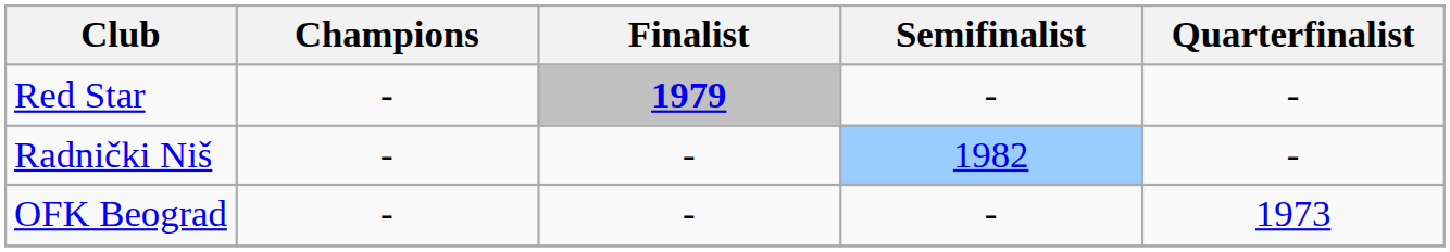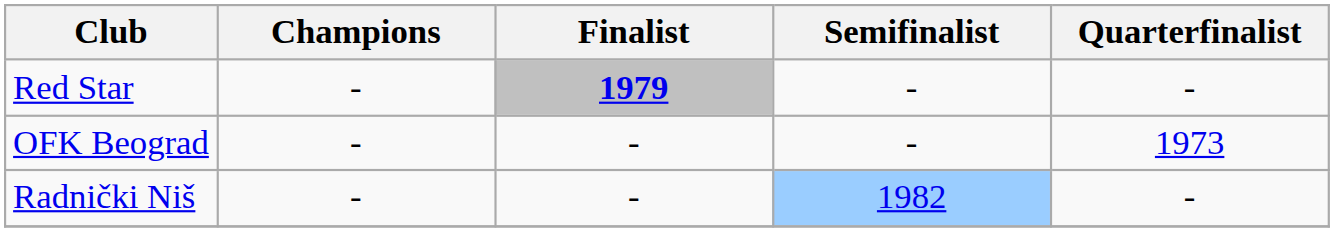 <table class="wikitable">
 <tr>
 <th style="width:16%;">Club</th>
 <th style="width:21%;">Champions</th>
 <th style="width:21%;">Finalist</th>
 <th style="width:21%;">Semifinalist</th>
 <th style="width:21%;">Quarterfinalist</th>
 </tr>
 <tr>
 <td><a href='#'>Red Star</a></td>
 <td style="text-align:center">-</td>
 <td style="text-align:center" bgcolor="silver"><strong><a href='#'>1979</a></strong></td>
 <td style="text-align:center">-</td>
 <td style="text-align:center">-</td>
 </tr>
 <tr>
+<td><a href='#'>OFK Beograd</a></td>
+<td style="text-align:center">-</td>
+<td style="text-align:center">-</td>
+<td style="text-align:center">-</td>
+<td style="text-align:center"><a href='#'>1973</a></td>
+</tr>
+<tr>
 <td><a href='#'>Radnički Niš</a></td>
 <td style="text-align:center">-</td>
 <td style="text-align:center">-</td>
 <td style="text-align:center" bgcolor="#9acdff"><a href='#'>1982</a></td>
 <td style="text-align:center">-</td>
 </tr>
 <tr>
-<td><a href='#'>OFK Beograd</a></td>
-<td style="text-align:center">-</td>
-<td style="text-align:center">-</td>
-<td style="text-align:center">-</td>
-<td style="text-align:center"><a href='#'>1973</a></td>
-</tr>
-<tr>
 </tr>
 </table>
